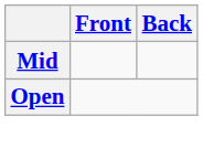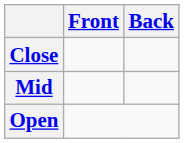 <table class="wikitable">
 <tr>
 <th></th>
 <th><a href='#'>Front</a></th>
 <th><a href='#'>Back</a></th>
+</tr>
+<tr align=center>
+<th><a href='#'>Close</a></th>
+<td></td>
+<td></td>
 </tr>
 <tr align=center>
 <th><a href='#'>Mid</a></th>
 <td></td>
 <td></td>
 </tr>
 <tr align=center>
 <th><a href='#'>Open</a></th>
 <td colspan=2></td>
 </tr>
 </table>
